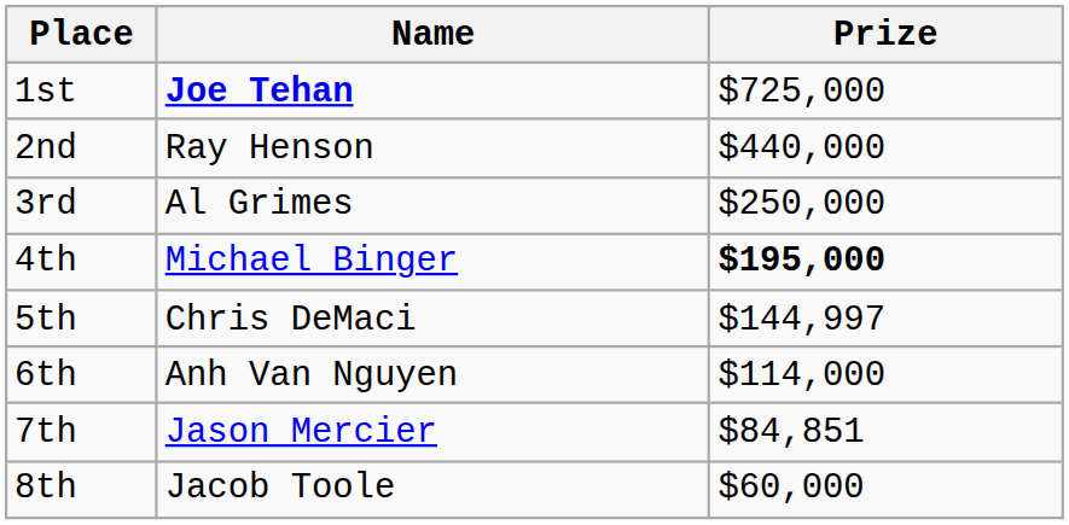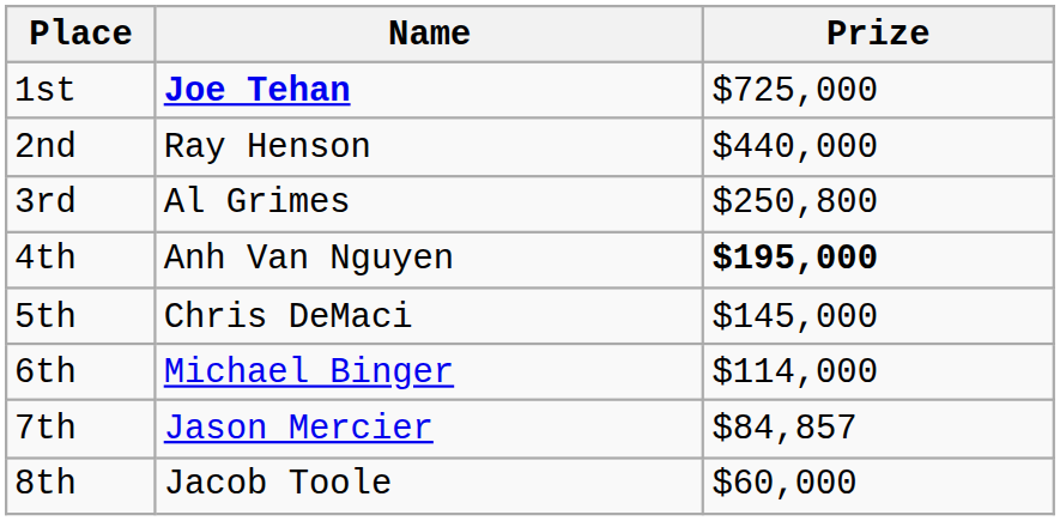 <table class="wikitable">
 <tr>
 <th width="50">Place</th>
 <th width="200">Name</th>
 <th width="125">Prize</th>
 </tr>
 <tr>
 <td>1st</td>
 <td> <strong><a href='#'>Joe Tehan</a></strong></td>
 <td>$725,000</td>
 </tr>
 <tr>
 <td>2nd</td>
 <td> Ray Henson</td>
 <td>$440,000</td>
 </tr>
 <tr>
 <td>3rd</td>
 <td> Al Grimes</td>
-<td>$250,000</td>
+<td>$250,800</td>
 </tr>
 <tr>
 <td>4th</td>
-<td> <a href='#'>Michael Binger</a></td>
+<td> Anh Van Nguyen</td>
 <td><strong>$195,000</strong></td>
 </tr>
 <tr>
 <td>5th</td>
 <td> Chris DeMaci</td>
-<td>$144,997</td>
+<td>$145,000</td>
 </tr>
 <tr>
 <td>6th</td>
-<td> Anh Van Nguyen</td>
+<td> <a href='#'>Michael Binger</a></td>
 <td>$114,000</td>
 </tr>
 <tr>
 <td>7th</td>
 <td> <a href='#'>Jason Mercier</a></td>
-<td>$84,851</td>
+<td>$84,857</td>
 </tr>
 <tr>
 <td>8th</td>
 <td> Jacob Toole</td>
 <td>$60,000</td>
 </tr>
 </table>
